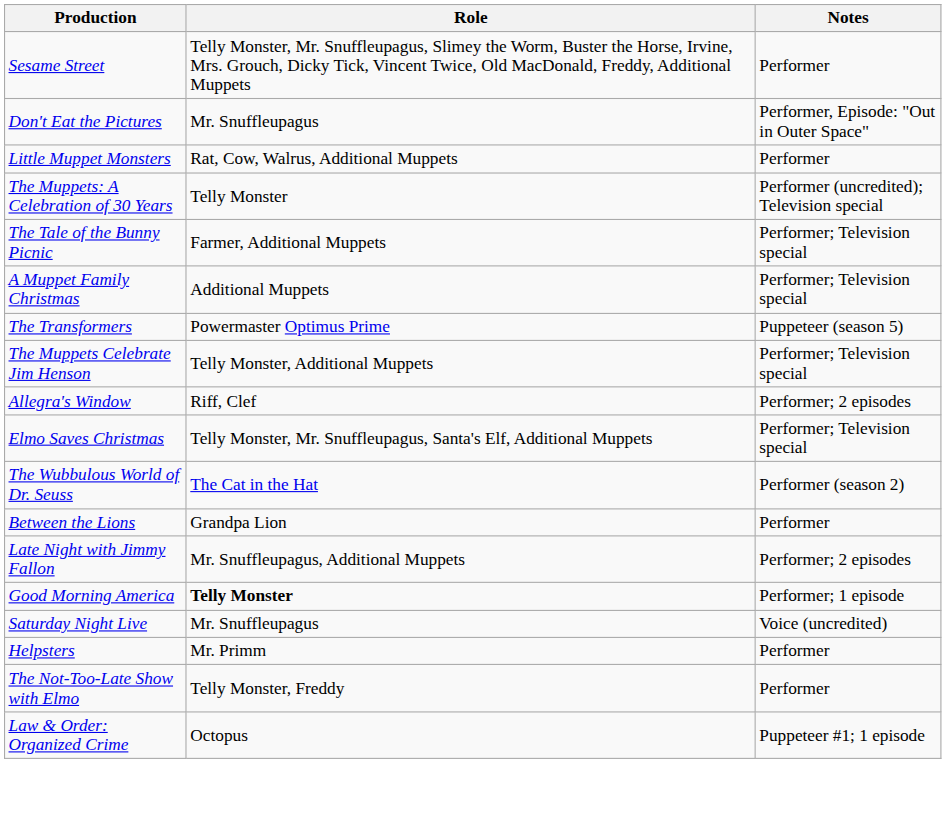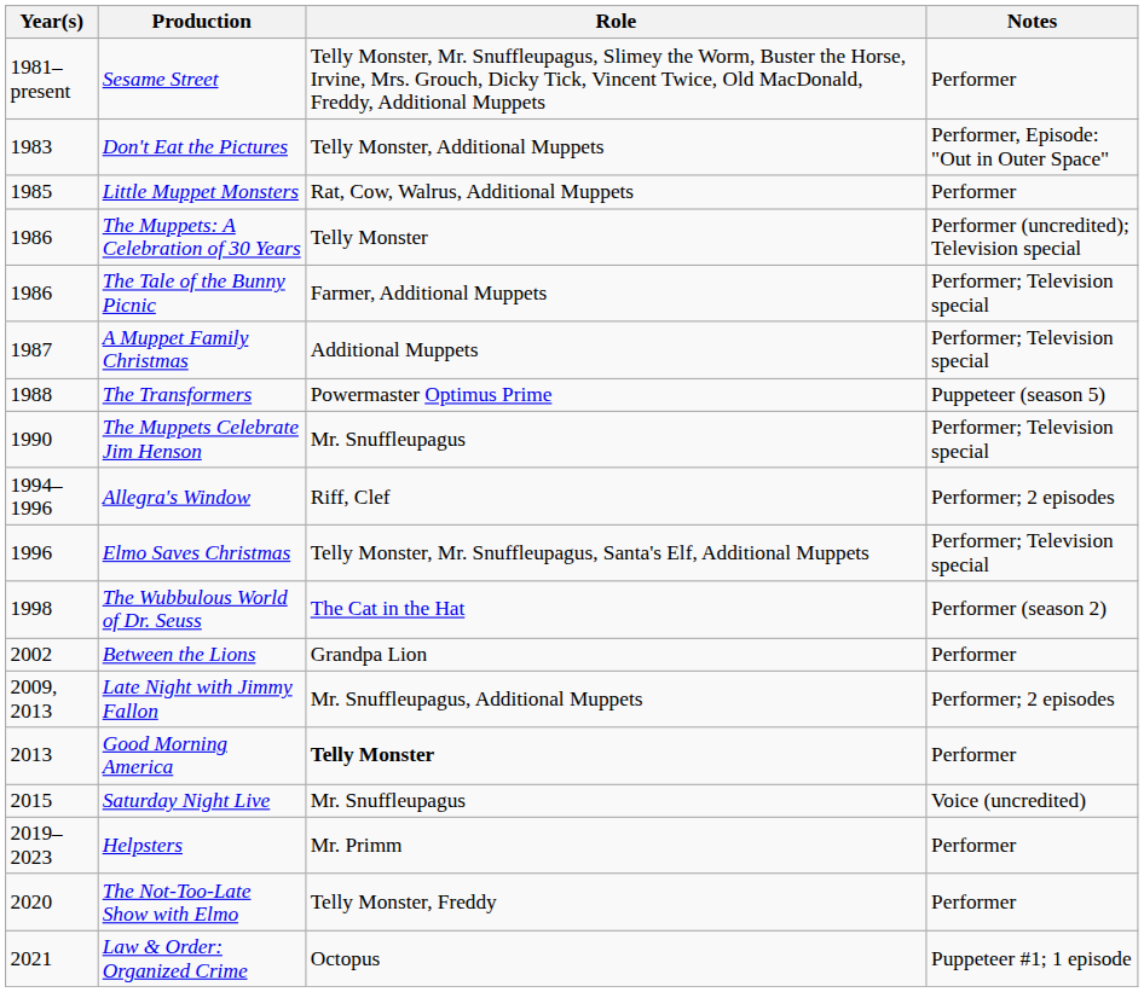 <table class="wikitable">
 <tr>
+<th>Year(s)</th>
 <th>Production</th>
 <th>Role</th>
 <th>Notes</th>
 </tr>
 <tr>
+<td>1981–present</td>
 <td><em><a href='#'>Sesame Street</a></em></td>
 <td>Telly Monster, Mr. Snuffleupagus, Slimey the Worm, Buster the Horse, Irvine, Mrs. Grouch, Dicky Tick, Vincent Twice, Old MacDonald, Freddy, Additional Muppets</td>
 <td>Performer</td>
 </tr>
 <tr>
+<td>1983</td>
 <td><em><a href='#'>Don't Eat the Pictures</a></em></td>
-<td>Mr. Snuffleupagus</td>
+<td>Telly Monster, Additional Muppets</td>
 <td>Performer, Episode: "Out in Outer Space"</td>
 </tr>
 <tr>
+<td>1985</td>
 <td><em><a href='#'>Little Muppet Monsters</a></em></td>
 <td>Rat, Cow, Walrus, Additional Muppets</td>
 <td>Performer</td>
 </tr>
 <tr>
+<td>1986</td>
 <td><em><a href='#'>The Muppets: A Celebration of 30 Years</a></em></td>
 <td>Telly Monster</td>
 <td>Performer (uncredited); Television special</td>
 </tr>
 <tr>
+<td>1986</td>
 <td><em><a href='#'>The Tale of the Bunny Picnic</a></em></td>
 <td>Farmer, Additional Muppets</td>
 <td>Performer; Television special</td>
 </tr>
 <tr>
+<td>1987</td>
 <td><em><a href='#'>A Muppet Family Christmas</a></em></td>
 <td>Additional Muppets</td>
 <td>Performer; Television special</td>
 </tr>
 <tr>
+<td>1988</td>
 <td><em><a href='#'>The Transformers</a></em></td>
 <td>Powermaster <a href='#'>Optimus Prime</a></td>
 <td>Puppeteer (season 5)</td>
 </tr>
 <tr>
+<td>1990</td>
 <td><em><a href='#'>The Muppets Celebrate Jim Henson</a></em></td>
-<td>Telly Monster, Additional Muppets</td>
+<td>Mr. Snuffleupagus</td>
 <td>Performer; Television special</td>
 </tr>
 <tr>
+<td>1994–1996</td>
 <td><em><a href='#'>Allegra's Window</a></em></td>
 <td>Riff, Clef</td>
 <td>Performer; 2 episodes</td>
 </tr>
 <tr>
+<td>1996</td>
 <td><em><a href='#'>Elmo Saves Christmas</a></em></td>
 <td>Telly Monster, Mr. Snuffleupagus, Santa's Elf, Additional Muppets</td>
 <td>Performer; Television special</td>
 </tr>
 <tr>
+<td>1998</td>
 <td><em><a href='#'>The Wubbulous World of Dr. Seuss</a></em></td>
 <td><a href='#'>The Cat in the Hat</a></td>
 <td>Performer (season 2)</td>
 </tr>
 <tr>
+<td>2002</td>
 <td><em><a href='#'>Between the Lions</a></em></td>
 <td>Grandpa Lion</td>
 <td>Performer</td>
 </tr>
 <tr>
+<td>2009, 2013</td>
 <td><em><a href='#'>Late Night with Jimmy Fallon</a></em></td>
 <td>Mr. Snuffleupagus, Additional Muppets</td>
 <td>Performer; 2 episodes</td>
 </tr>
 <tr>
+<td>2013</td>
 <td><em><a href='#'>Good Morning America</a></em></td>
 <td><strong>Telly Monster</strong></td>
-<td>Performer; 1 episode</td>
+<td>Performer</td>
 </tr>
 <tr>
+<td>2015</td>
 <td><em><a href='#'>Saturday Night Live</a></em></td>
 <td>Mr. Snuffleupagus</td>
 <td>Voice (uncredited)</td>
 </tr>
 <tr>
+<td>2019–2023</td>
 <td><em><a href='#'>Helpsters</a></em></td>
 <td>Mr. Primm</td>
 <td>Performer</td>
 </tr>
 <tr>
+<td>2020</td>
 <td><em><a href='#'>The Not-Too-Late Show with Elmo</a></em></td>
 <td>Telly Monster, Freddy</td>
 <td>Performer</td>
 </tr>
 <tr>
+<td>2021</td>
 <td><em><a href='#'>Law & Order: Organized Crime</a></em></td>
 <td>Octopus</td>
 <td>Puppeteer #1; 1 episode</td>
 </tr>
 </table>
